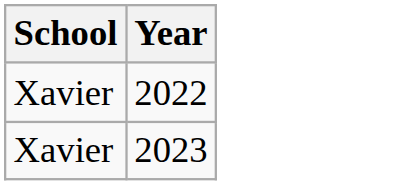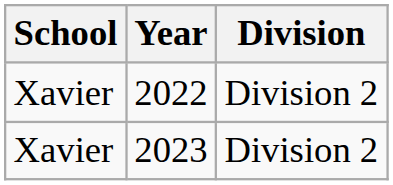 <table class="wikitable">
 <tr>
 <th>School</th>
 <th>Year</th>
+<th>Division</th>
 </tr>
 <tr>
 <td>Xavier</td>
 <td>2022</td>
+<td>Division 2</td>
 </tr>
 <tr>
 <td>Xavier</td>
 <td>2023</td>
+<td>Division 2</td>
 </tr>
 </table>
